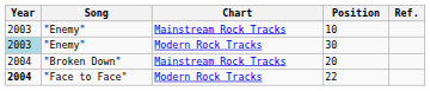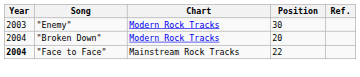 <table class="wikitable" width="550">
 <tr>
 <th align="left" valign="top">Year</th>
 <th align="left" valign="top">Song</th>
 <th align="left" valign="top">Chart</th>
 <th align="left" valign="top">Position</th>
 <th align="left" valign="top">Ref.</th>
 </tr>
 <tr>
 <td align="left" valign="top">2003</td>
 <td align="left" valign="top">"Enemy"</td>
-<td align="left" valign="top"><a href='#'>Mainstream Rock Tracks</a></td>
-<td align="left" valign="top">10</td>
-<td align="left" valign="top"></td>
-</tr>
-<tr>
-<td align="left" valign="top" style="background: lightblue;">2003</td>
-<td align="left" valign="top">"Enemy"</td>
 <td align="left" valign="top"><a href='#'>Modern Rock Tracks</a></td>
 <td align="left" valign="top">30</td>
 <td align="left" valign="top"></td>
 </tr>
 <tr>
 <td align="left" valign="top">2004</td>
 <td align="left" valign="top">"Broken Down"</td>
-<td align="left" valign="top"><a href='#'>Mainstream Rock Tracks</a></td>
+<td align="left" valign="top"><a href='#'>Modern Rock Tracks</a></td>
 <td align="left" valign="top">20</td>
 <td align="left" valign="top"></td>
 </tr>
 <tr>
 <td align="left" valign="top"><strong>2004</strong></td>
 <td align="left" valign="top">"Face to Face"</td>
-<td align="left" valign="top"><a href='#'>Modern Rock Tracks</a></td>
+<td align="left" valign="top">Mainstream Rock Tracks</td>
 <td align="left" valign="top">22</td>
 <td align="left" valign="top"></td>
 </tr>
 </table>
